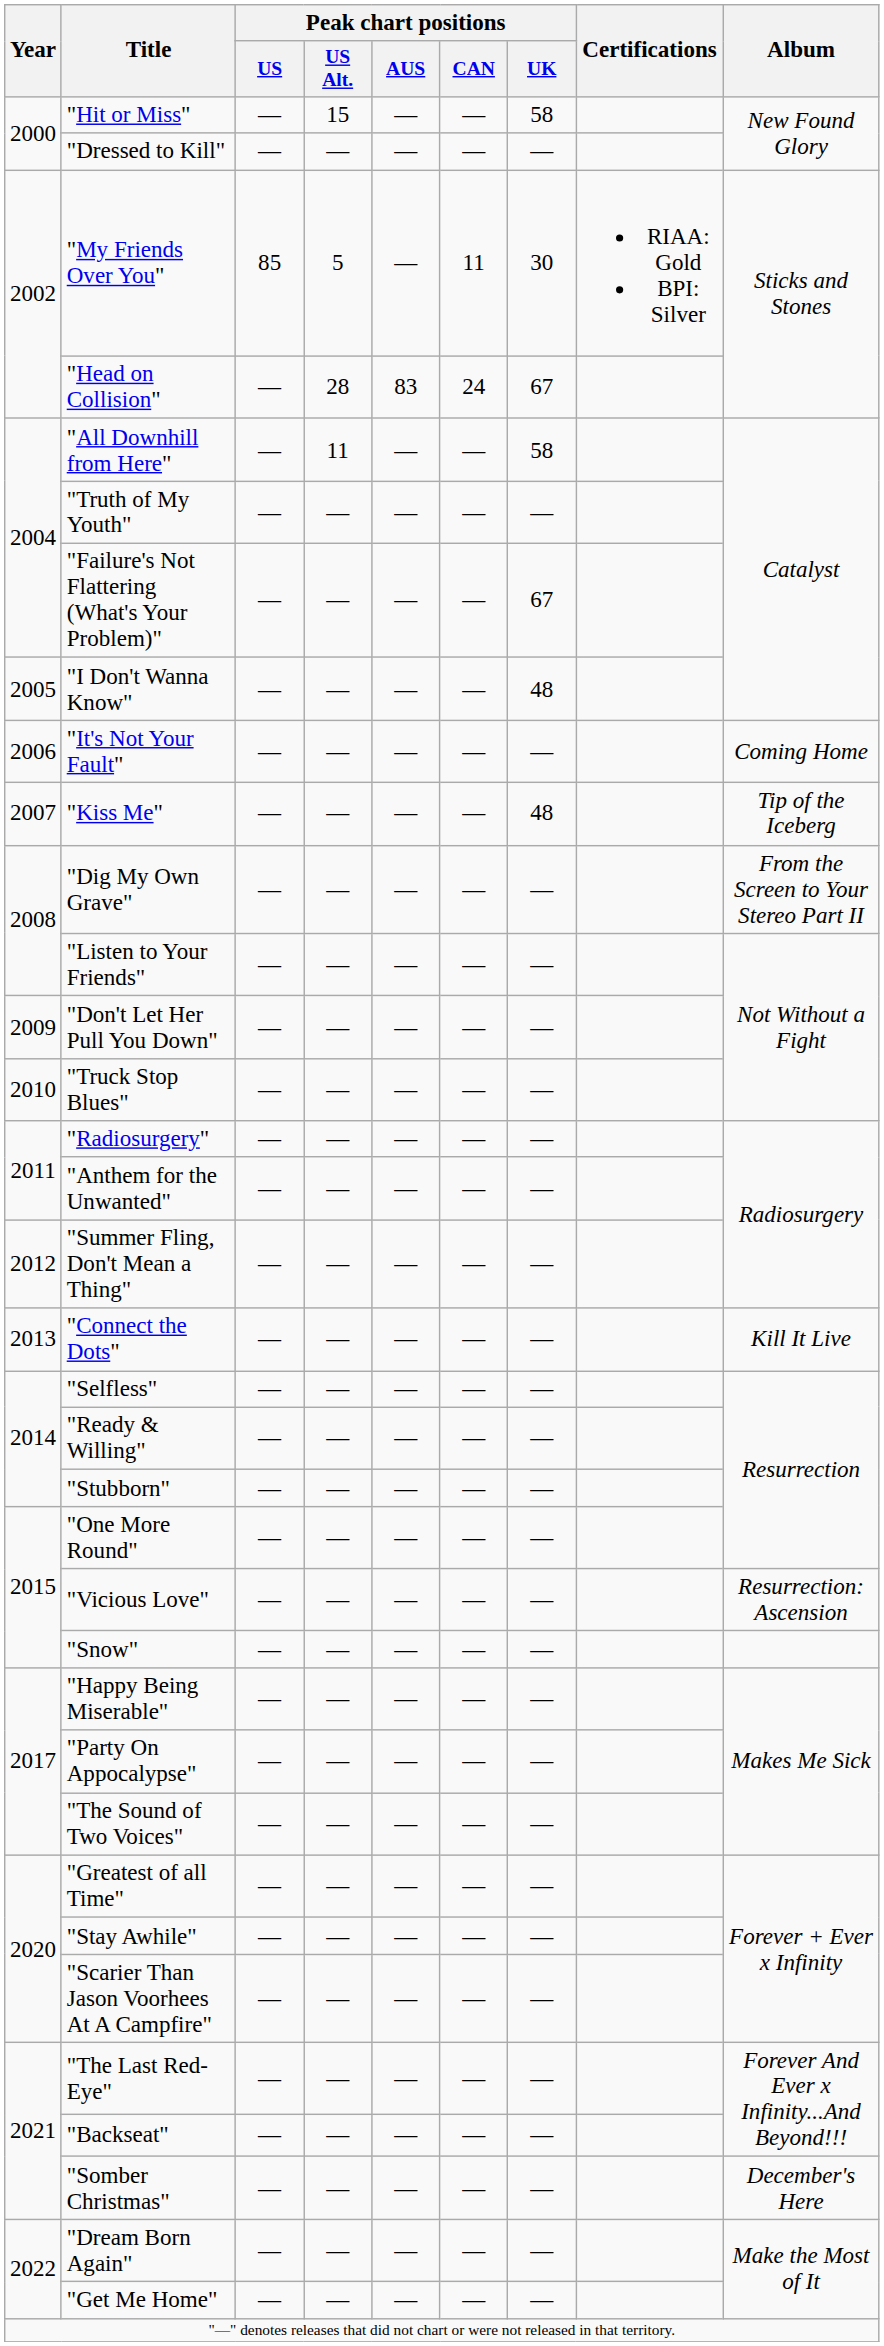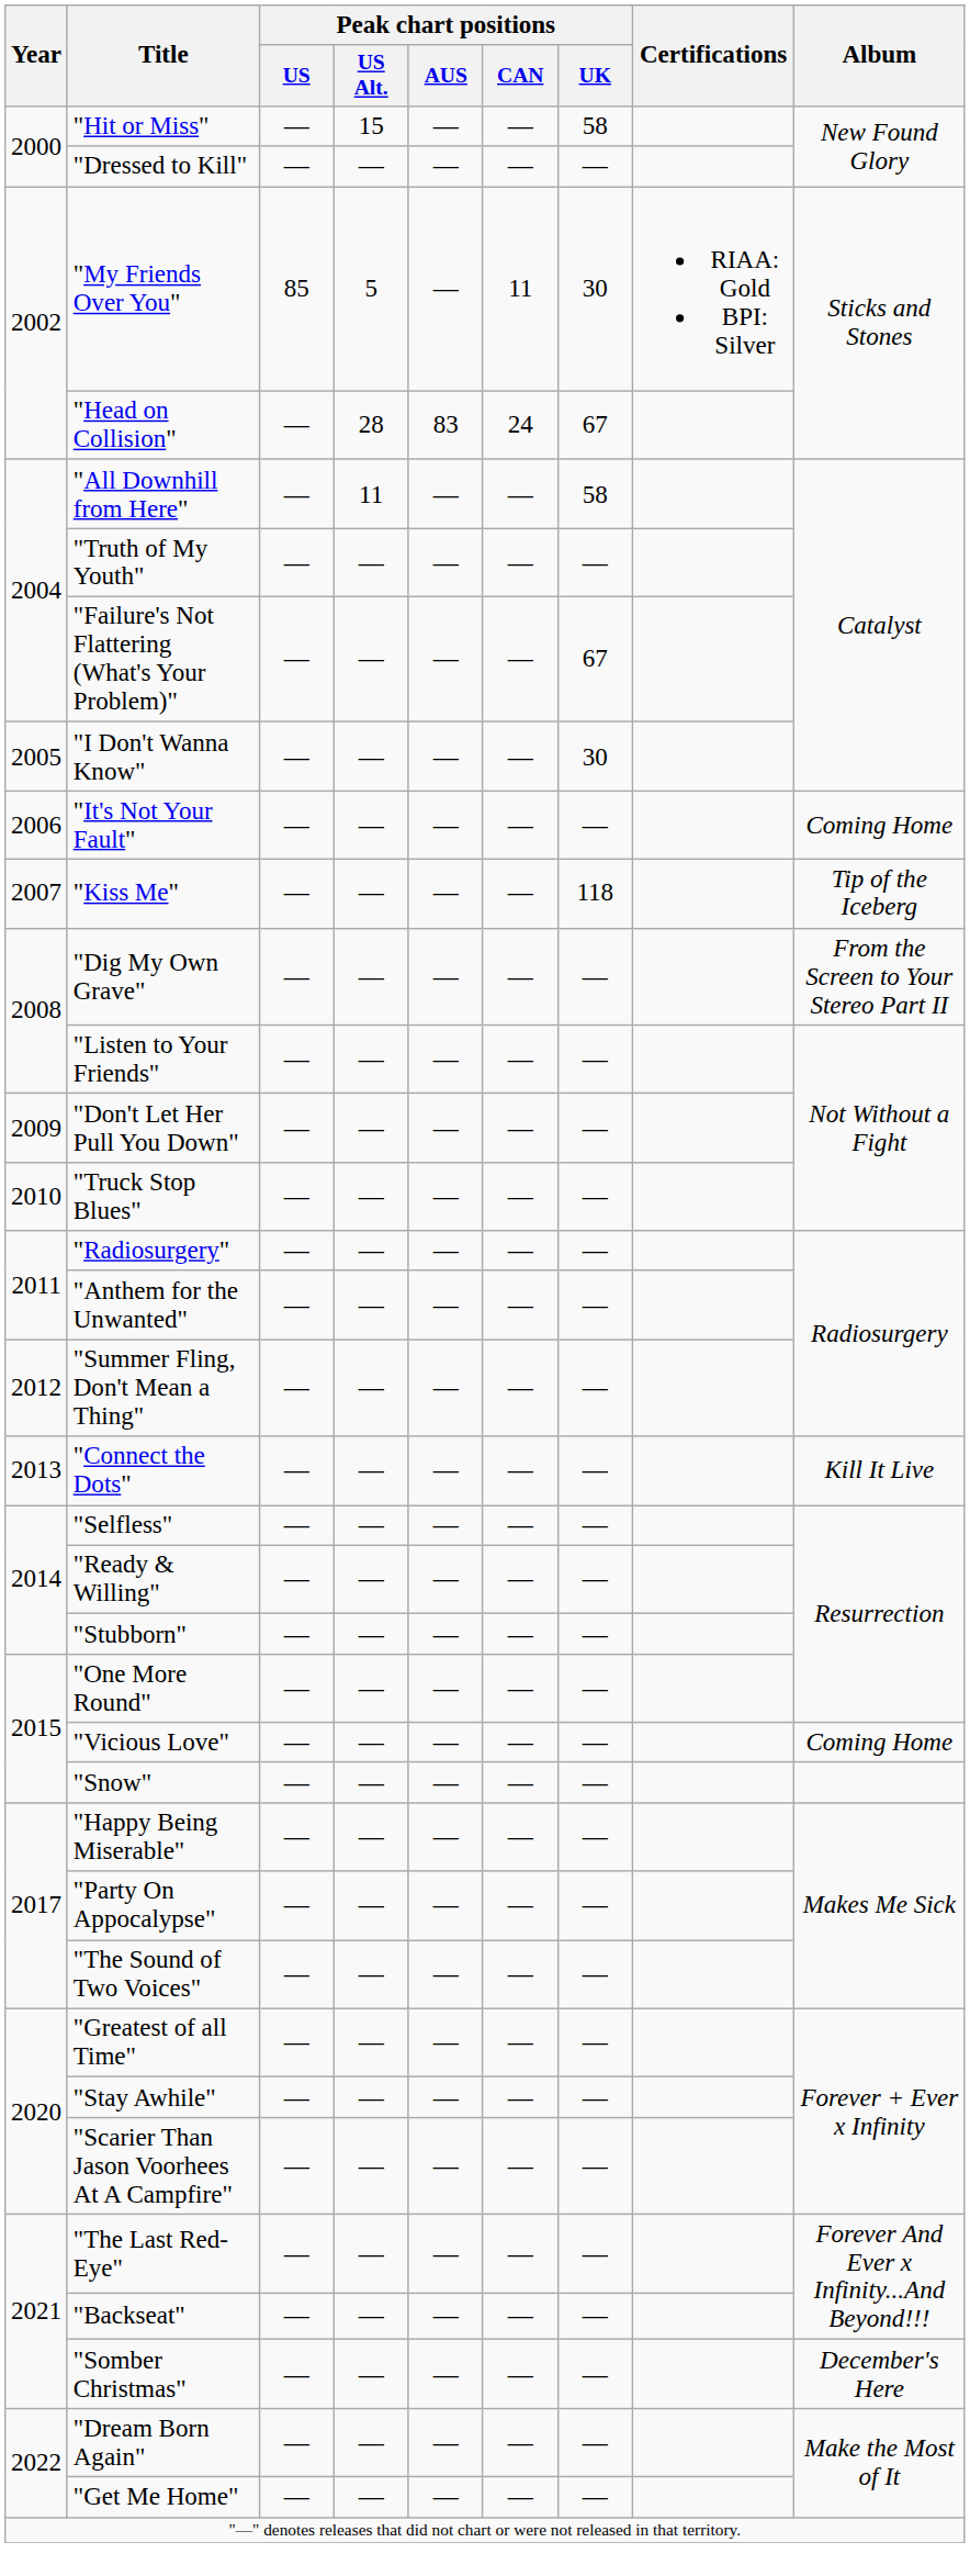 <table class="wikitable" style="text-align:center;">
 <tr>
 <th rowspan="2">Year</th>
 <th rowspan="2">Title</th>
 <th colspan="5">Peak chart positions</th>
 <th rowspan="2">Certifications</th>
 <th rowspan="2">Album</th>
 </tr>
 <tr>
 <th style="width:3em;font-size:85%"><a href='#'>US</a><br></th>
 <th style="width:3em;font-size:85%"><a href='#'>US<br>Alt.</a><br></th>
 <th style="width:3em;font-size:85%"><a href='#'>AUS</a><br></th>
 <th style="width:3em;font-size:85%"><a href='#'>CAN</a><br></th>
 <th style="width:3em;font-size:85%"><a href='#'>UK</a><br></th>
 </tr>
 <tr>
 <td rowspan="2">2000</td>
 <td align="left">"<a href='#'>Hit or Miss</a>"</td>
 <td>—</td>
 <td>15</td>
 <td>—</td>
 <td>—</td>
 <td>58</td>
 <td></td>
 <td rowspan="2"><em>New Found Glory</em></td>
 </tr>
 <tr>
 <td align="left">"Dressed to Kill"</td>
 <td>—</td>
 <td>—</td>
 <td>—</td>
 <td>—</td>
 <td>—</td>
 <td></td>
 </tr>
 <tr>
 <td rowspan="2">2002</td>
 <td align="left">"<a href='#'>My Friends Over You</a>"</td>
 <td>85</td>
 <td>5</td>
 <td>—</td>
 <td>11</td>
 <td>30</td>
 <td><br><ul><li>RIAA: Gold</li><li>BPI: Silver</li></ul></td>
 <td rowspan="2"><em>Sticks and Stones</em></td>
 </tr>
 <tr>
 <td align="left">"<a href='#'>Head on Collision</a>"</td>
 <td>—</td>
 <td>28</td>
 <td>83</td>
 <td>24</td>
 <td>67</td>
 <td></td>
 </tr>
 <tr>
 <td rowspan="3">2004</td>
 <td align="left">"<a href='#'>All Downhill from Here</a>"</td>
 <td>—</td>
 <td>11</td>
 <td>—</td>
 <td>—</td>
 <td>58</td>
 <td></td>
 <td rowspan="4"><em>Catalyst</em></td>
 </tr>
 <tr>
 <td align="left">"Truth of My Youth"</td>
 <td>—</td>
 <td>—</td>
 <td>—</td>
 <td>—</td>
 <td>—</td>
 <td></td>
 </tr>
 <tr>
 <td align="left">"Failure's Not Flattering (What's Your Problem)"</td>
 <td>—</td>
 <td>—</td>
 <td>—</td>
 <td>—</td>
 <td>67</td>
 <td></td>
 </tr>
 <tr>
 <td>2005</td>
 <td align="left">"I Don't Wanna Know"</td>
 <td>—</td>
 <td>—</td>
 <td>—</td>
 <td>—</td>
-<td>48</td>
+<td>30</td>
 <td></td>
 </tr>
 <tr>
 <td>2006</td>
 <td align="left">"<a href='#'>It's Not Your Fault</a>"</td>
 <td>—</td>
 <td>—</td>
 <td>—</td>
 <td>—</td>
 <td>—</td>
 <td></td>
 <td><em>Coming Home</em></td>
 </tr>
 <tr>
 <td>2007</td>
 <td align="left">"<a href='#'>Kiss Me</a>"</td>
 <td>—</td>
 <td>—</td>
 <td>—</td>
 <td>—</td>
-<td>48</td>
+<td>118</td>
 <td></td>
 <td><em>Tip of the Iceberg</em></td>
 </tr>
 <tr>
 <td rowspan="2">2008</td>
 <td align="left">"Dig My Own Grave"</td>
 <td>—</td>
 <td>—</td>
 <td>—</td>
 <td>—</td>
 <td>—</td>
 <td></td>
 <td><em>From the Screen to Your Stereo Part II</em></td>
 </tr>
 <tr>
 <td align="left">"Listen to Your Friends"</td>
 <td>—</td>
 <td>—</td>
 <td>—</td>
 <td>—</td>
 <td>—</td>
 <td></td>
 <td rowspan="3"><em>Not Without a Fight</em></td>
 </tr>
 <tr>
 <td>2009</td>
 <td align="left">"Don't Let Her Pull You Down"</td>
 <td>—</td>
 <td>—</td>
 <td>—</td>
 <td>—</td>
 <td>—</td>
 <td></td>
 </tr>
 <tr>
 <td>2010</td>
 <td align="left">"Truck Stop Blues"</td>
 <td>—</td>
 <td>—</td>
 <td>—</td>
 <td>—</td>
 <td>—</td>
 <td></td>
 </tr>
 <tr>
 <td rowspan="2">2011</td>
 <td align="left">"<a href='#'>Radiosurgery</a>"</td>
 <td>—</td>
 <td>—</td>
 <td>—</td>
 <td>—</td>
 <td>—</td>
 <td></td>
 <td rowspan="3"><em>Radiosurgery</em></td>
 </tr>
 <tr>
 <td align="left">"Anthem for the Unwanted"</td>
 <td>—</td>
 <td>—</td>
 <td>—</td>
 <td>—</td>
 <td>—</td>
 <td></td>
 </tr>
 <tr>
 <td>2012</td>
 <td align="left">"Summer Fling, Don't Mean a Thing"</td>
 <td>—</td>
 <td>—</td>
 <td>—</td>
 <td>—</td>
 <td>—</td>
 <td></td>
 </tr>
 <tr>
 <td>2013</td>
 <td align="left">"<a href='#'>Connect the Dots</a>"</td>
 <td>—</td>
 <td>—</td>
 <td>—</td>
 <td>—</td>
 <td>—</td>
 <td></td>
 <td><em>Kill It Live</em></td>
 </tr>
 <tr>
 <td rowspan="3">2014</td>
 <td align="left">"Selfless"</td>
 <td>—</td>
 <td>—</td>
 <td>—</td>
 <td>—</td>
 <td>—</td>
 <td></td>
 <td rowspan="4"><em>Resurrection</em></td>
 </tr>
 <tr>
 <td align="left">"Ready & Willing"</td>
 <td>—</td>
 <td>—</td>
 <td>—</td>
 <td>—</td>
 <td>—</td>
 <td></td>
 </tr>
 <tr>
 <td align="left">"Stubborn"</td>
 <td>—</td>
 <td>—</td>
 <td>—</td>
 <td>—</td>
 <td>—</td>
 <td></td>
 </tr>
 <tr>
 <td rowspan="3">2015</td>
 <td align="left">"One More Round"</td>
 <td>—</td>
 <td>—</td>
 <td>—</td>
 <td>—</td>
 <td>—</td>
 <td></td>
 </tr>
 <tr>
 <td align="left">"Vicious Love"<br></td>
 <td>—</td>
 <td>—</td>
 <td>—</td>
 <td>—</td>
 <td>—</td>
 <td></td>
-<td><em>Resurrection: Ascension</em></td>
+<td><em>Coming Home</em></td>
 </tr>
 <tr>
 <td align="left">"Snow"</td>
 <td>—</td>
 <td>—</td>
 <td>—</td>
 <td>—</td>
 <td>—</td>
 <td></td>
 <td></td>
 </tr>
 <tr>
 <td rowspan="3">2017</td>
 <td align="left">"Happy Being Miserable"</td>
 <td>—</td>
 <td>—</td>
 <td>—</td>
 <td>—</td>
 <td>—</td>
 <td></td>
 <td rowspan="3"><em>Makes Me Sick</em></td>
 </tr>
 <tr>
 <td align="left">"Party On Appocalypse"</td>
 <td>—</td>
 <td>—</td>
 <td>—</td>
 <td>—</td>
 <td>—</td>
 <td></td>
 </tr>
 <tr>
 <td align="left">"The Sound of Two Voices"</td>
 <td>—</td>
 <td>—</td>
 <td>—</td>
 <td>—</td>
 <td>—</td>
 <td></td>
 </tr>
 <tr>
 <td rowspan="3">2020</td>
 <td align="left">"Greatest of all Time"</td>
 <td>—</td>
 <td>—</td>
 <td>—</td>
 <td>—</td>
 <td>—</td>
 <td></td>
 <td rowspan="3"><em>Forever + Ever x Infinity</em></td>
 </tr>
 <tr>
 <td align="left">"Stay Awhile"</td>
 <td>—</td>
 <td>—</td>
 <td>—</td>
 <td>—</td>
 <td>—</td>
 <td></td>
 </tr>
 <tr>
 <td align="left">"Scarier Than Jason Voorhees At A Campfire"</td>
 <td>—</td>
 <td>—</td>
 <td>—</td>
 <td>—</td>
 <td>—</td>
 <td></td>
 </tr>
 <tr>
 <td rowspan="3">2021</td>
 <td align="left">"The Last Red-Eye"</td>
 <td>—</td>
 <td>—</td>
 <td>—</td>
 <td>—</td>
 <td>—</td>
 <td></td>
 <td rowspan="2"><em>Forever And Ever x Infinity...And Beyond!!!</em></td>
 </tr>
 <tr>
 <td align="left">"Backseat"</td>
 <td>—</td>
 <td>—</td>
 <td>—</td>
 <td>—</td>
 <td>—</td>
 <td></td>
 </tr>
 <tr>
 <td align="left">"Somber Christmas"</td>
 <td>—</td>
 <td>—</td>
 <td>—</td>
 <td>—</td>
 <td>—</td>
 <td></td>
 <td><em>December's Here</em></td>
 </tr>
 <tr>
 <td rowspan=2>2022</td>
 <td align="left">"Dream Born Again"</td>
 <td>—</td>
 <td>—</td>
 <td>—</td>
 <td>—</td>
 <td>—</td>
 <td></td>
 <td rowspan=2><em>Make the Most of It</em></td>
 </tr>
 <tr>
 <td align="left">"Get Me Home"</td>
 <td>—</td>
 <td>—</td>
 <td>—</td>
 <td>—</td>
 <td>—</td>
 <td></td>
 </tr>
 <tr>
 <td colspan="9" style="text-align:center; font-size:8pt;">"—" denotes releases that did not chart or were not released in that territory.</td>
 </tr>
 </table>
